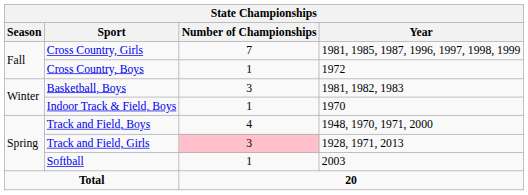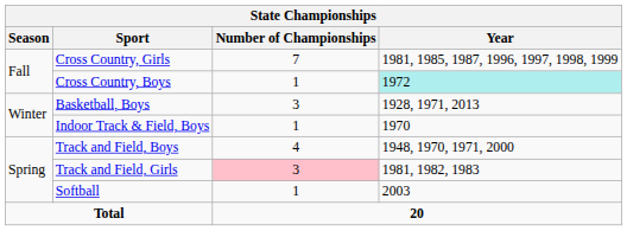 <table class="wikitable">
 <tr>
 <th colspan="4">State Championships</th>
 </tr>
 <tr>
 <th>Season</th>
 <th>Sport</th>
 <th>Number of Championships</th>
 <th>Year</th>
 </tr>
 <tr>
 <td rowspan="2">Fall</td>
 <td><a href='#'>Cross Country, Girls</a></td>
 <td style="text-align:center;">7</td>
 <td>1981, 1985, 1987, 1996, 1997, 1998, 1999</td>
 </tr>
 <tr>
 <td><a href='#'>Cross Country, Boys</a></td>
 <td style="text-align:center;">1</td>
-<td>1972</td>
+<td style="background: paleturquoise;">1972</td>
 </tr>
 <tr>
 <td rowspan="2">Winter</td>
 <td><a href='#'>Basketball, Boys</a></td>
 <td style="text-align:center;">3</td>
-<td>1981, 1982, 1983</td>
+<td>1928, 1971, 2013</td>
 </tr>
 <tr>
 <td><a href='#'>Indoor Track & Field, Boys</a></td>
 <td style="text-align:center;">1</td>
 <td>1970</td>
 </tr>
 <tr>
 <td rowspan="3">Spring</td>
 <td><a href='#'>Track and Field, Boys</a></td>
 <td style="text-align:center;">4</td>
 <td>1948, 1970, 1971, 2000</td>
 </tr>
 <tr>
 <td><a href='#'>Track and Field, Girls</a></td>
 <td style="background: pink; text-align:center;">3</td>
-<td>1928, 1971, 2013</td>
+<td>1981, 1982, 1983</td>
 </tr>
 <tr>
 <td><a href='#'>Softball</a></td>
 <td style="text-align:center;">1</td>
 <td>2003</td>
 </tr>
 <tr style="text-align:center;">
 <td colspan="2"><strong>Total</strong></td>
 <td style="text-align:center;" colspan="2"><strong>20</strong></td>
 </tr>
 </table>
